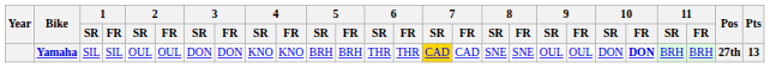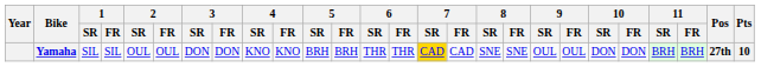 <table class="wikitable" style="text-align:center; font-size:85%;">
 <tr>
 <th rowspan="2">Year</th>
 <th rowspan="2">Bike</th>
 <th colspan="2">1</th>
 <th colspan="2">2</th>
 <th colspan="2">3</th>
 <th colspan="2">4</th>
 <th colspan="2">5</th>
 <th colspan="2">6</th>
 <th colspan="2">7</th>
 <th colspan="2">8</th>
 <th colspan="2">9</th>
 <th colspan="2">10</th>
 <th colspan="2">11</th>
 <th rowspan="2">Pos</th>
 <th rowspan="2">Pts</th>
 </tr>
 <tr>
 <th>SR</th>
 <th>FR</th>
 <th>SR</th>
 <th>FR</th>
 <th>SR</th>
 <th>FR</th>
 <th>SR</th>
 <th>FR</th>
 <th>SR</th>
 <th>FR</th>
 <th>SR</th>
 <th>FR</th>
 <th>SR</th>
 <th>FR</th>
 <th>SR</th>
 <th>FR</th>
 <th>SR</th>
 <th>FR</th>
 <th>SR</th>
 <th>FR</th>
 <th>SR</th>
 <th>FR</th>
 </tr>
 <tr>
 <th></th>
 <th><a href='#'>Yamaha</a></th>
 <td><a href='#'>SIL</a></td>
 <td><a href='#'>SIL</a></td>
 <td><a href='#'>OUL</a></td>
 <td><a href='#'>OUL</a></td>
 <td><a href='#'>DON</a></td>
 <td><a href='#'>DON</a></td>
 <td><a href='#'>KNO</a></td>
 <td><a href='#'>KNO</a></td>
 <td><a href='#'>BRH</a></td>
 <td><a href='#'>BRH</a></td>
 <td><a href='#'>THR</a></td>
 <td><a href='#'>THR</a></td>
 <td style="background: gold;"><a href='#'>CAD</a></td>
 <td><a href='#'>CAD</a></td>
 <td><a href='#'>SNE</a></td>
 <td><a href='#'>SNE</a></td>
 <td><a href='#'>OUL</a></td>
 <td><a href='#'>OUL</a></td>
 <td><a href='#'>DON</a></td>
-<td><strong><a href='#'>DON</a></strong></td>
+<td><a href='#'>DON</a></td>
 <td style="background:#dfffdf;"><a href='#'>BRH</a><br></td>
 <td style="background:#dfffdf;"><a href='#'>BRH</a><br></td>
 <th>27th</th>
-<th>13</th>
+<th>10</th>
 </tr>
 </table>
